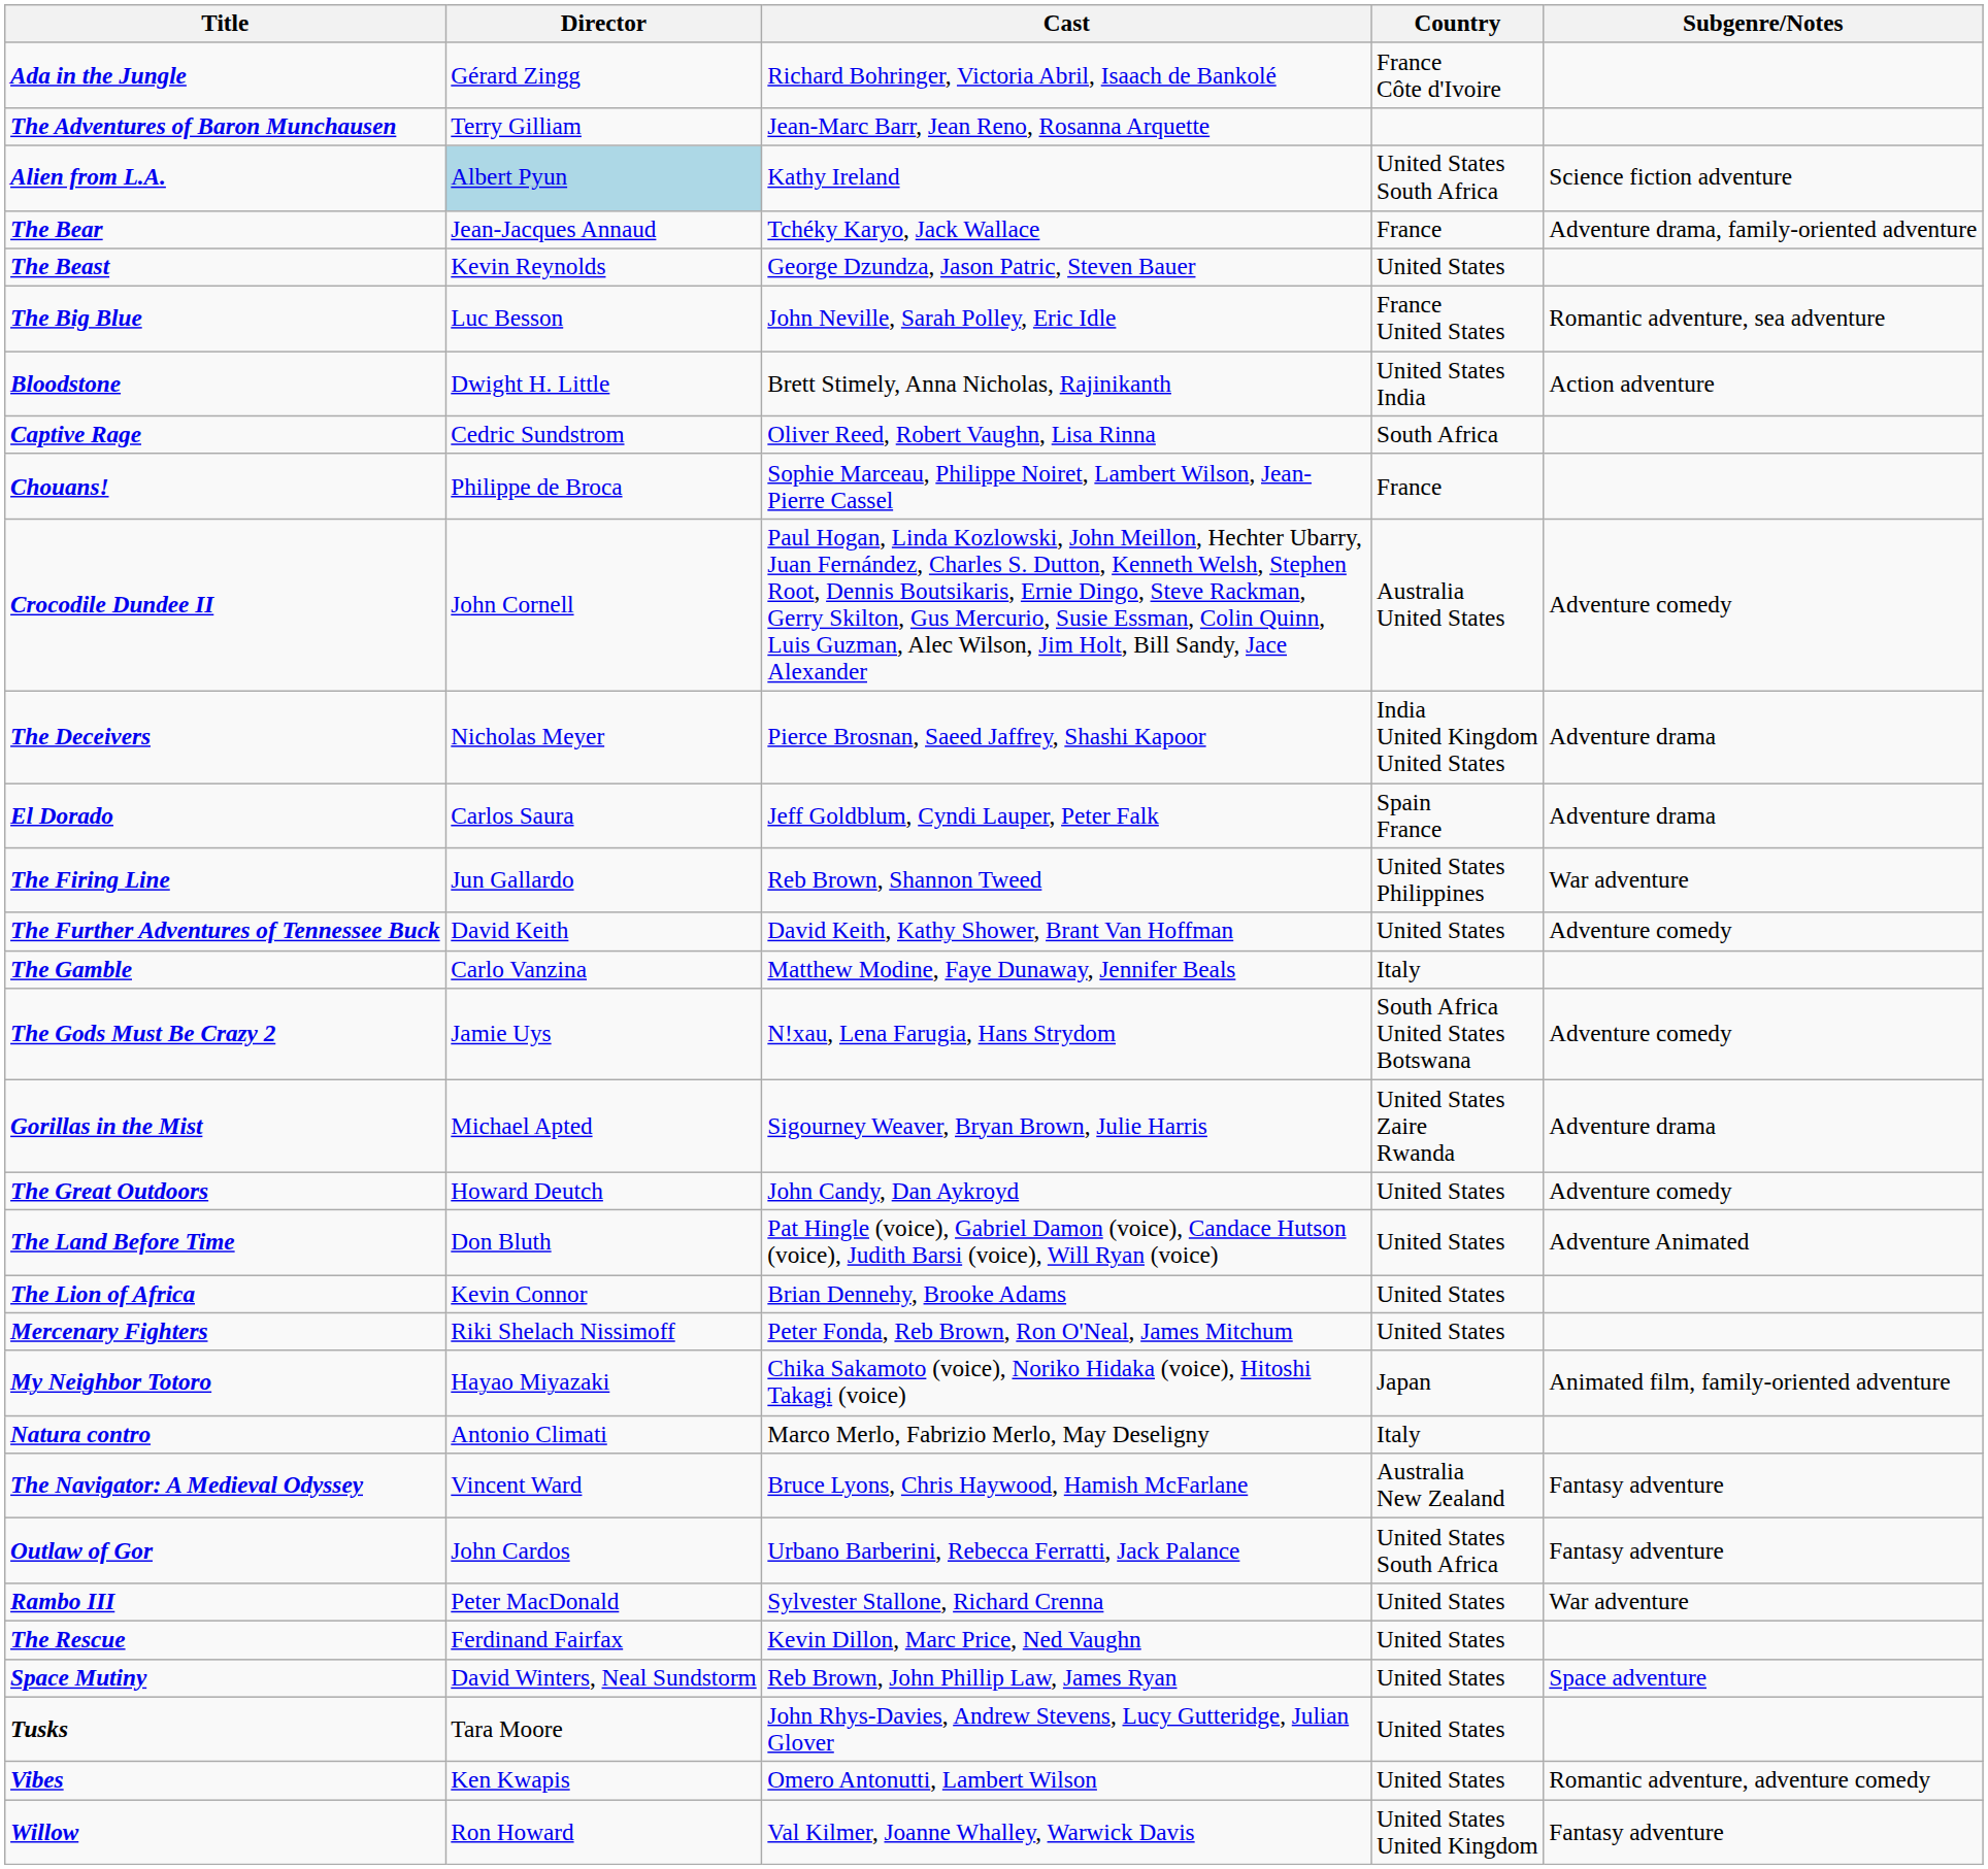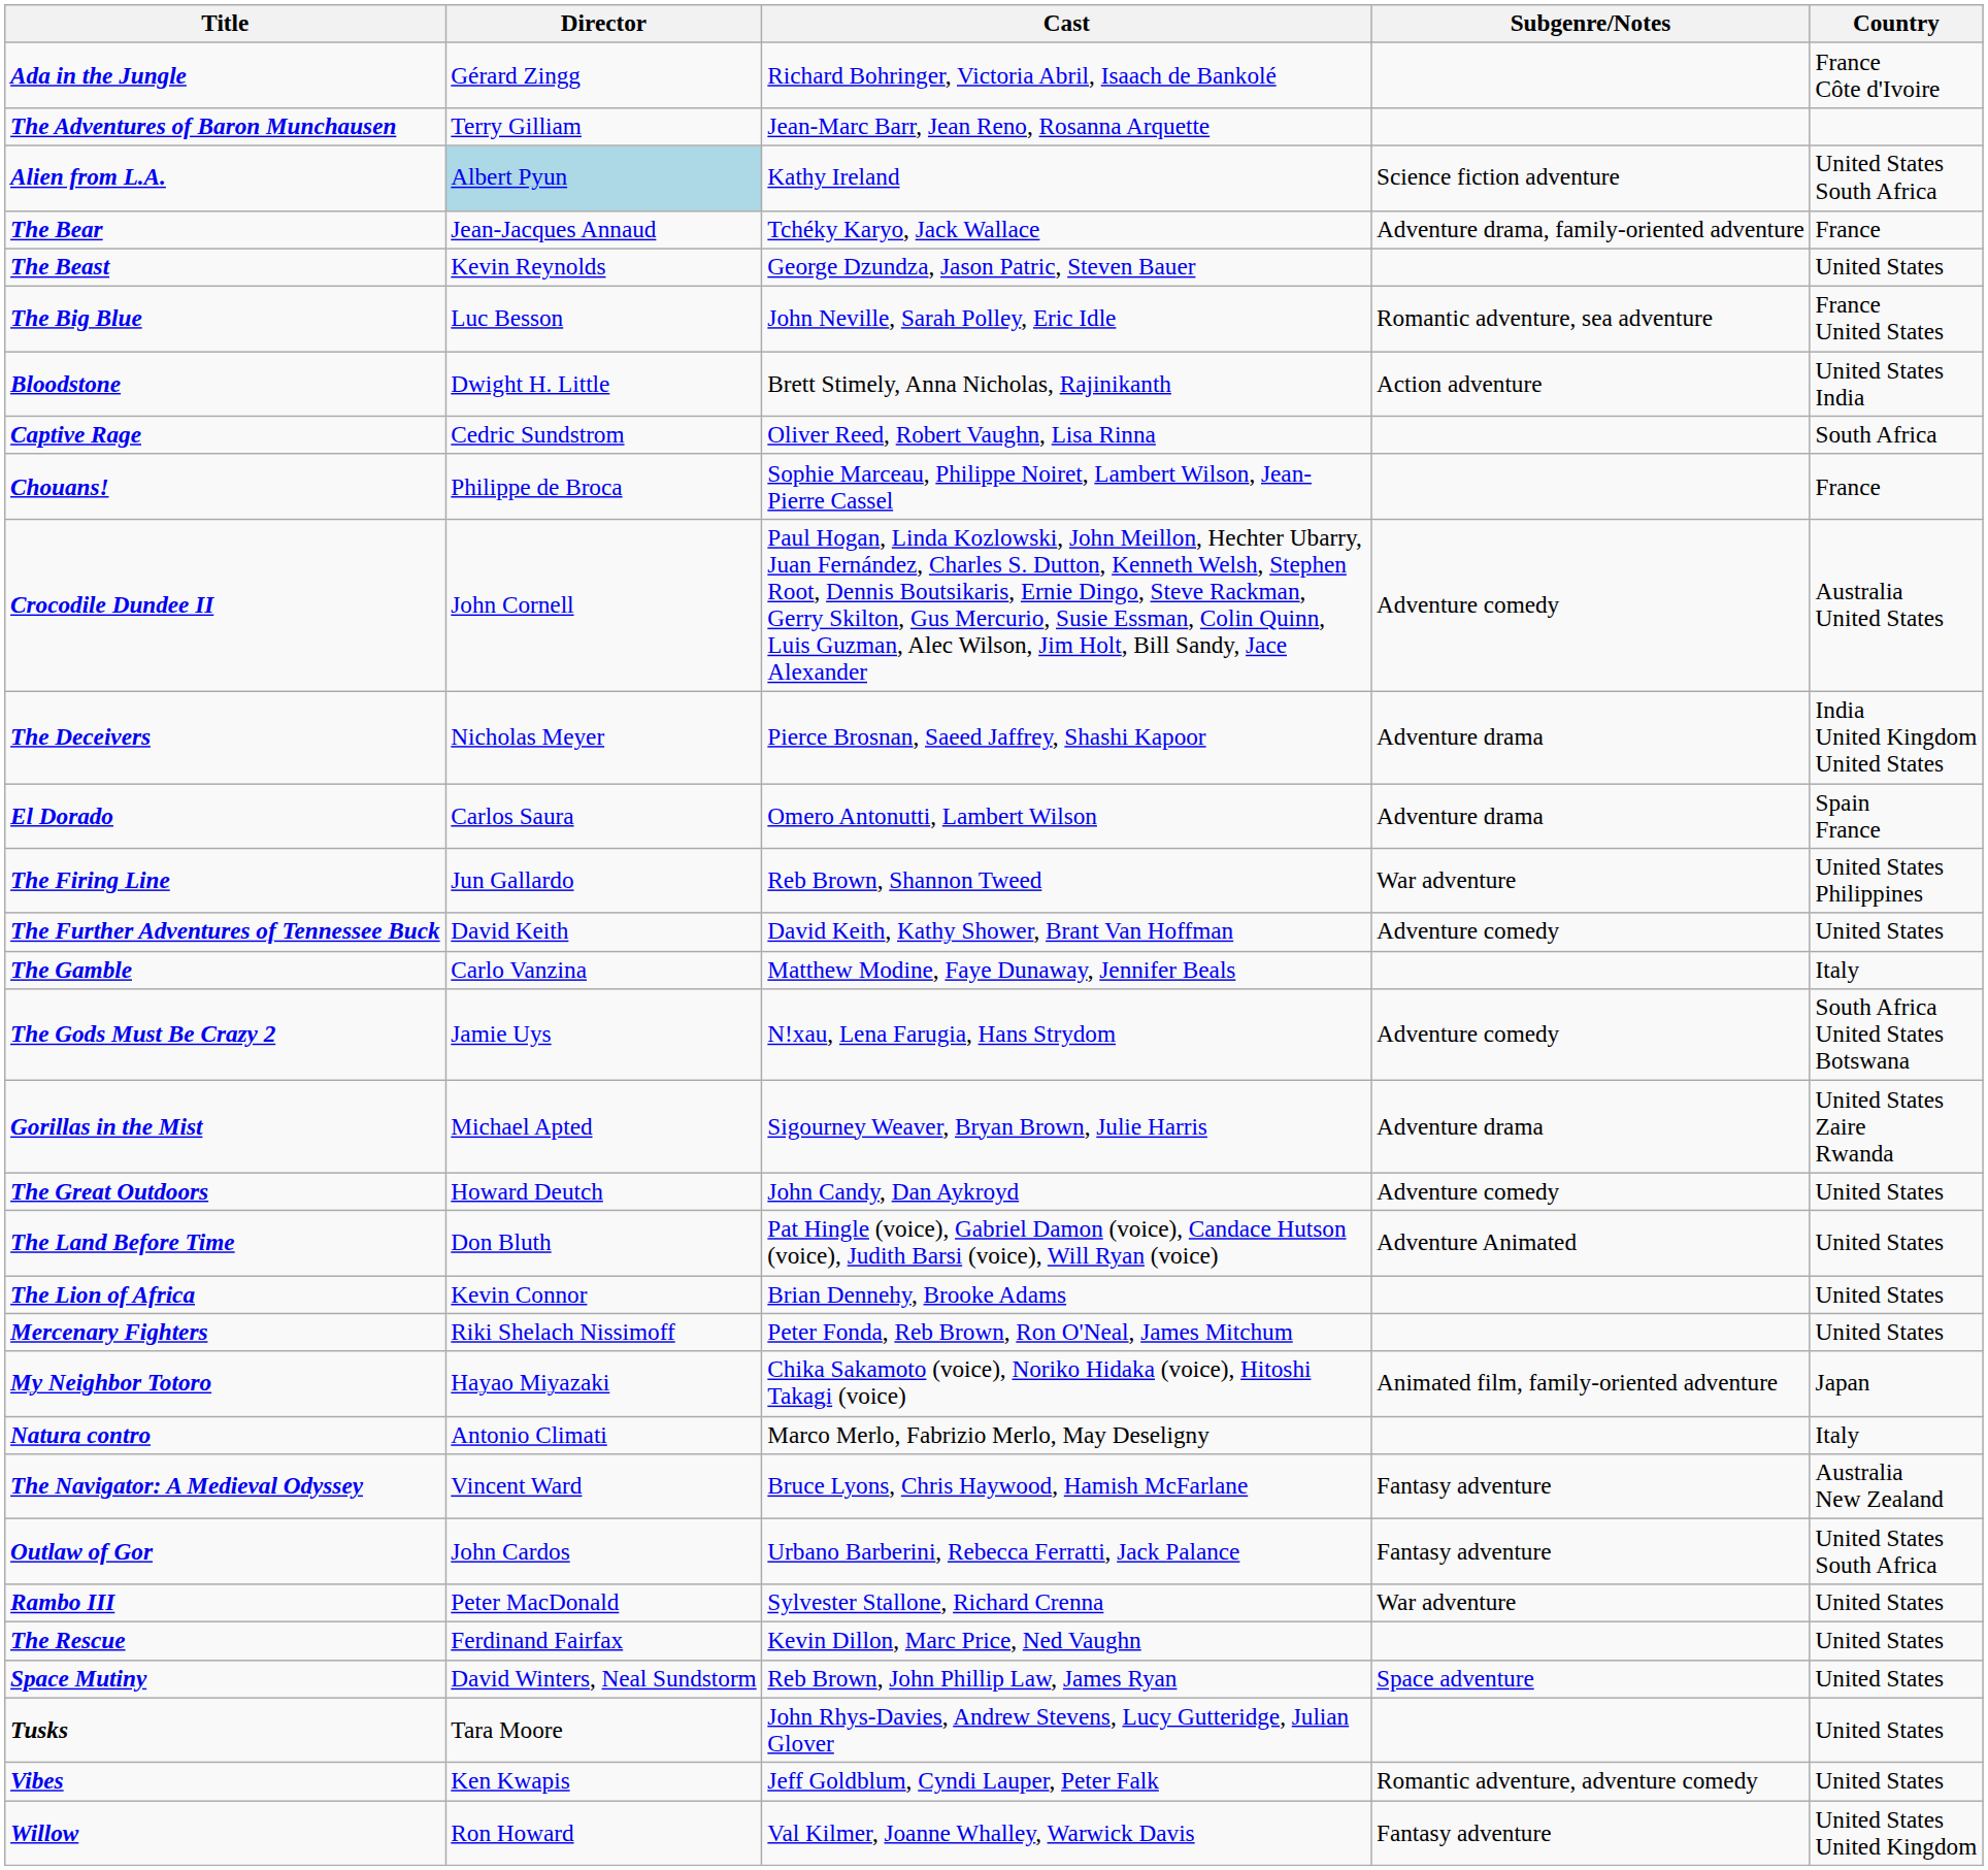 <table class="wikitable">
 <tr>
 <th>Title</th>
 <th>Director</th>
 <th style="width: 400px;">Cast</th>
+<th>Subgenre/Notes</th>
 <th>Country</th>
-<th>Subgenre/Notes</th>
 </tr>
 <tr>
 <td><strong><em><a href='#'>Ada in the Jungle</a></em></strong></td>
 <td><a href='#'>Gérard Zingg</a></td>
 <td><a href='#'>Richard Bohringer</a>, <a href='#'>Victoria Abril</a>, <a href='#'>Isaach de Bankolé</a></td>
+<td></td>
 <td>France<br>Côte d'Ivoire</td>
-<td></td>
 </tr>
 <tr>
 <td><strong><em><a href='#'>The Adventures of Baron Munchausen</a></em></strong></td>
 <td><a href='#'>Terry Gilliam</a></td>
 <td><a href='#'>Jean-Marc Barr</a>, <a href='#'>Jean Reno</a>, <a href='#'>Rosanna Arquette</a></td>
 <td></td>
 <td></td>
 </tr>
 <tr>
 <td><strong><em><a href='#'>Alien from L.A.</a></em></strong></td>
 <td style="background: lightblue;"><a href='#'>Albert Pyun</a></td>
 <td><a href='#'>Kathy Ireland</a></td>
+<td>Science fiction adventure</td>
 <td>United States<br>South Africa</td>
-<td>Science fiction adventure</td>
 </tr>
 <tr>
 <td><strong><em><a href='#'>The Bear</a></em></strong></td>
 <td><a href='#'>Jean-Jacques Annaud</a></td>
 <td><a href='#'>Tchéky Karyo</a>, <a href='#'>Jack Wallace</a></td>
+<td>Adventure drama, family-oriented adventure</td>
 <td>France</td>
-<td>Adventure drama, family-oriented adventure</td>
 </tr>
 <tr>
 <td><strong><em><a href='#'>The Beast</a></em></strong></td>
 <td><a href='#'>Kevin Reynolds</a></td>
 <td><a href='#'>George Dzundza</a>, <a href='#'>Jason Patric</a>, <a href='#'>Steven Bauer</a></td>
+<td></td>
 <td>United States</td>
-<td></td>
 </tr>
 <tr>
 <td><strong><em><a href='#'>The Big Blue</a></em></strong></td>
 <td><a href='#'>Luc Besson</a></td>
 <td><a href='#'>John Neville</a>, <a href='#'>Sarah Polley</a>, <a href='#'>Eric Idle</a></td>
+<td>Romantic adventure, sea adventure</td>
 <td>France<br>United States</td>
-<td>Romantic adventure, sea adventure</td>
 </tr>
 <tr>
 <td><strong><em><a href='#'>Bloodstone</a></em></strong></td>
 <td><a href='#'>Dwight H. Little</a></td>
 <td>Brett Stimely, Anna Nicholas, <a href='#'>Rajinikanth</a></td>
+<td>Action adventure</td>
 <td>United States<br>India</td>
-<td>Action adventure</td>
 </tr>
 <tr>
 <td><strong><em><a href='#'>Captive Rage</a></em></strong></td>
 <td><a href='#'>Cedric Sundstrom</a></td>
 <td><a href='#'>Oliver Reed</a>, <a href='#'>Robert Vaughn</a>, <a href='#'>Lisa Rinna</a></td>
+<td></td>
 <td>South Africa</td>
-<td></td>
 </tr>
 <tr>
 <td><strong><em><a href='#'>Chouans!</a></em></strong></td>
 <td><a href='#'>Philippe de Broca</a></td>
 <td><a href='#'>Sophie Marceau</a>, <a href='#'>Philippe Noiret</a>, <a href='#'>Lambert Wilson</a>, <a href='#'>Jean-Pierre Cassel</a></td>
+<td></td>
 <td>France</td>
-<td></td>
 </tr>
 <tr>
 <td><strong><em><a href='#'>Crocodile Dundee II</a></em></strong></td>
 <td><a href='#'>John Cornell</a></td>
 <td><a href='#'>Paul Hogan</a>, <a href='#'>Linda Kozlowski</a>, <a href='#'>John Meillon</a>, Hechter Ubarry, <a href='#'>Juan Fernández</a>, <a href='#'>Charles S. Dutton</a>, <a href='#'>Kenneth Welsh</a>, <a href='#'>Stephen Root</a>, <a href='#'>Dennis Boutsikaris</a>, <a href='#'>Ernie Dingo</a>, <a href='#'>Steve Rackman</a>, <a href='#'>Gerry Skilton</a>, <a href='#'>Gus Mercurio</a>, <a href='#'>Susie Essman</a>, <a href='#'>Colin Quinn</a>, <a href='#'>Luis Guzman</a>, Alec Wilson, <a href='#'>Jim Holt</a>, Bill Sandy, <a href='#'>Jace Alexander</a></td>
+<td>Adventure comedy</td>
 <td>Australia<br>United States</td>
-<td>Adventure comedy</td>
 </tr>
 <tr>
 <td><strong><em><a href='#'>The Deceivers</a></em></strong></td>
 <td><a href='#'>Nicholas Meyer</a></td>
 <td><a href='#'>Pierce Brosnan</a>, <a href='#'>Saeed Jaffrey</a>, <a href='#'>Shashi Kapoor</a></td>
+<td>Adventure drama</td>
 <td>India<br>United Kingdom<br>United States</td>
-<td>Adventure drama</td>
 </tr>
 <tr>
 <td><strong><em><a href='#'>El Dorado</a></em></strong></td>
 <td><a href='#'>Carlos Saura</a></td>
-<td><a href='#'>Jeff Goldblum</a>, <a href='#'>Cyndi Lauper</a>, <a href='#'>Peter Falk</a></td>
+<td><a href='#'>Omero Antonutti</a>, <a href='#'>Lambert Wilson</a></td>
+<td>Adventure drama</td>
 <td>Spain<br>France</td>
-<td>Adventure drama</td>
 </tr>
 <tr>
 <td><strong><em><a href='#'>The Firing Line</a></em></strong></td>
 <td><a href='#'>Jun Gallardo</a></td>
 <td><a href='#'>Reb Brown</a>, <a href='#'>Shannon Tweed</a></td>
+<td>War adventure</td>
 <td>United States<br>Philippines</td>
-<td>War adventure</td>
 </tr>
 <tr>
 <td><strong><em><a href='#'>The Further Adventures of Tennessee Buck</a></em></strong></td>
 <td><a href='#'>David Keith</a></td>
 <td><a href='#'>David Keith</a>, <a href='#'>Kathy Shower</a>, <a href='#'>Brant Van Hoffman</a></td>
+<td>Adventure comedy</td>
 <td>United States</td>
-<td>Adventure comedy</td>
 </tr>
 <tr>
 <td><strong><em><a href='#'>The Gamble</a></em></strong></td>
 <td><a href='#'>Carlo Vanzina</a></td>
 <td><a href='#'>Matthew Modine</a>, <a href='#'>Faye Dunaway</a>, <a href='#'>Jennifer Beals</a></td>
+<td></td>
 <td>Italy</td>
-<td></td>
 </tr>
 <tr>
 <td><strong><em><a href='#'>The Gods Must Be Crazy 2</a></em></strong></td>
 <td><a href='#'>Jamie Uys</a></td>
 <td><a href='#'>N!xau</a>, <a href='#'>Lena Farugia</a>, <a href='#'>Hans Strydom</a></td>
+<td>Adventure comedy</td>
 <td>South Africa<br>United States<br>Botswana</td>
-<td>Adventure comedy</td>
 </tr>
 <tr>
 <td><strong><em><a href='#'>Gorillas in the Mist</a></em></strong></td>
 <td><a href='#'>Michael Apted</a></td>
 <td><a href='#'>Sigourney Weaver</a>, <a href='#'>Bryan Brown</a>, <a href='#'>Julie Harris</a></td>
+<td>Adventure drama</td>
 <td>United States<br>Zaire<br>Rwanda</td>
-<td>Adventure drama</td>
 </tr>
 <tr>
 <td><strong><em><a href='#'>The Great Outdoors</a></em></strong></td>
 <td><a href='#'>Howard Deutch</a></td>
 <td><a href='#'>John Candy</a>, <a href='#'>Dan Aykroyd</a></td>
+<td>Adventure comedy</td>
 <td>United States</td>
-<td>Adventure comedy</td>
 </tr>
 <tr>
 <td><strong><em><a href='#'>The Land Before Time</a></em></strong></td>
 <td><a href='#'>Don Bluth</a></td>
 <td><a href='#'>Pat Hingle</a> (voice), <a href='#'>Gabriel Damon</a> (voice), <a href='#'>Candace Hutson</a> (voice), <a href='#'>Judith Barsi</a> (voice), <a href='#'>Will Ryan</a> (voice)</td>
+<td>Adventure Animated</td>
 <td>United States</td>
-<td>Adventure Animated</td>
 </tr>
 <tr>
 <td><strong><em><a href='#'>The Lion of Africa</a></em></strong></td>
 <td><a href='#'>Kevin Connor</a></td>
 <td><a href='#'>Brian Dennehy</a>, <a href='#'>Brooke Adams</a></td>
+<td></td>
 <td>United States</td>
-<td></td>
 </tr>
 <tr>
 <td><strong><em><a href='#'>Mercenary Fighters</a></em></strong></td>
 <td><a href='#'>Riki Shelach Nissimoff</a></td>
 <td><a href='#'>Peter Fonda</a>, <a href='#'>Reb Brown</a>, <a href='#'>Ron O'Neal</a>, <a href='#'>James Mitchum</a></td>
+<td></td>
 <td>United States</td>
-<td></td>
 </tr>
 <tr>
 <td><strong><em><a href='#'>My Neighbor Totoro</a></em></strong></td>
 <td><a href='#'>Hayao Miyazaki</a></td>
 <td><a href='#'>Chika Sakamoto</a> (voice), <a href='#'>Noriko Hidaka</a> (voice), <a href='#'>Hitoshi Takagi</a> (voice)</td>
+<td>Animated film, family-oriented adventure</td>
 <td>Japan</td>
-<td>Animated film, family-oriented adventure</td>
 </tr>
 <tr>
 <td><strong><em><a href='#'>Natura contro</a></em></strong></td>
 <td><a href='#'>Antonio Climati</a></td>
 <td>Marco Merlo, Fabrizio Merlo, May Deseligny</td>
+<td></td>
 <td>Italy</td>
-<td></td>
 </tr>
 <tr>
 <td><strong><em><a href='#'>The Navigator: A Medieval Odyssey</a></em></strong></td>
 <td><a href='#'>Vincent Ward</a></td>
 <td><a href='#'>Bruce Lyons</a>, <a href='#'>Chris Haywood</a>, <a href='#'>Hamish McFarlane</a></td>
+<td>Fantasy adventure</td>
 <td>Australia<br>New Zealand</td>
-<td>Fantasy adventure</td>
 </tr>
 <tr>
 <td><strong><em><a href='#'>Outlaw of Gor</a></em></strong></td>
 <td><a href='#'>John Cardos</a></td>
 <td><a href='#'>Urbano Barberini</a>, <a href='#'>Rebecca Ferratti</a>, <a href='#'>Jack Palance</a></td>
+<td>Fantasy adventure</td>
 <td>United States<br>South Africa</td>
-<td>Fantasy adventure</td>
 </tr>
 <tr>
 <td><strong><em><a href='#'>Rambo III</a></em></strong></td>
 <td><a href='#'>Peter MacDonald</a></td>
 <td><a href='#'>Sylvester Stallone</a>, <a href='#'>Richard Crenna</a></td>
+<td>War adventure</td>
 <td>United States</td>
-<td>War adventure</td>
 </tr>
 <tr>
 <td><strong><em><a href='#'>The Rescue</a></em></strong></td>
 <td><a href='#'>Ferdinand Fairfax</a></td>
 <td><a href='#'>Kevin Dillon</a>, <a href='#'>Marc Price</a>, <a href='#'>Ned Vaughn</a></td>
+<td></td>
 <td>United States</td>
-<td></td>
 </tr>
 <tr>
 <td><strong><em><a href='#'>Space Mutiny</a></em></strong></td>
 <td><a href='#'>David Winters</a>, <a href='#'>Neal Sundstorm</a></td>
 <td><a href='#'>Reb Brown</a>, <a href='#'>John Phillip Law</a>, <a href='#'>James Ryan</a></td>
+<td><a href='#'>Space adventure</a></td>
 <td>United States</td>
-<td><a href='#'>Space adventure</a></td>
 </tr>
 <tr>
 <td><strong><em>Tusks</em></strong></td>
 <td>Tara Moore</td>
 <td><a href='#'>John Rhys-Davies</a>, <a href='#'>Andrew Stevens</a>, <a href='#'>Lucy Gutteridge</a>, <a href='#'>Julian Glover</a></td>
+<td></td>
 <td>United States</td>
-<td></td>
 </tr>
 <tr>
 <td><strong><em><a href='#'>Vibes</a></em></strong></td>
 <td><a href='#'>Ken Kwapis</a></td>
-<td><a href='#'>Omero Antonutti</a>, <a href='#'>Lambert Wilson</a></td>
+<td><a href='#'>Jeff Goldblum</a>, <a href='#'>Cyndi Lauper</a>, <a href='#'>Peter Falk</a></td>
+<td>Romantic adventure, adventure comedy</td>
 <td>United States</td>
-<td>Romantic adventure, adventure comedy</td>
 </tr>
 <tr>
 <td><strong><em><a href='#'>Willow</a></em></strong></td>
 <td><a href='#'>Ron Howard</a></td>
 <td><a href='#'>Val Kilmer</a>, <a href='#'>Joanne Whalley</a>, <a href='#'>Warwick Davis</a></td>
+<td>Fantasy adventure</td>
 <td>United States<br>United Kingdom</td>
-<td>Fantasy adventure</td>
 </tr>
 </table>
